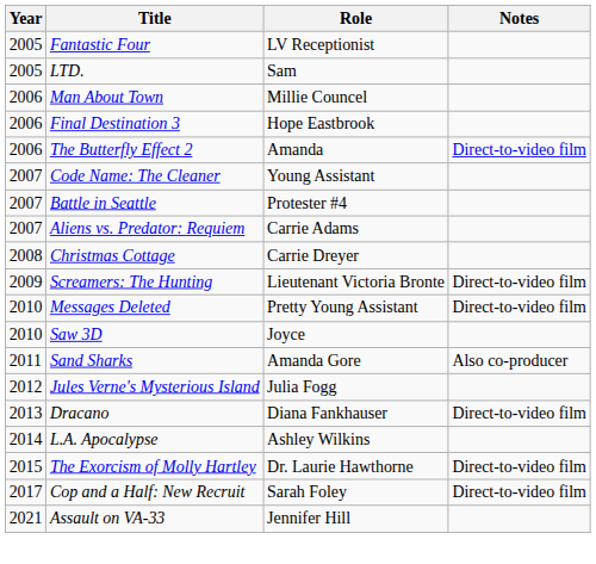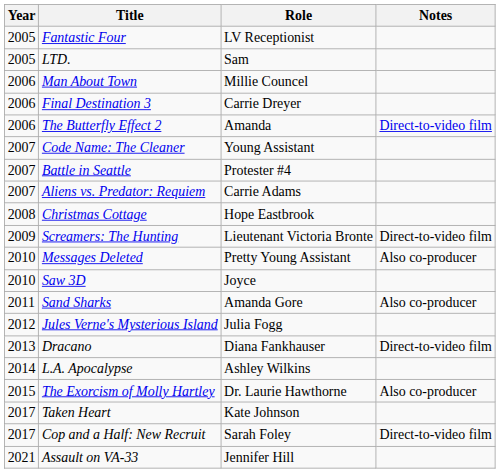 <table class="wikitable sortable">
 <tr>
 <th scope="col">Year</th>
 <th scope="col">Title</th>
 <th scope="col">Role</th>
 <th scope="col" class="unsortable">Notes</th>
 </tr>
 <tr>
 <td>2005</td>
 <td><em><a href='#'>Fantastic Four</a></em></td>
 <td>LV Receptionist</td>
 <td></td>
 </tr>
 <tr>
 <td>2005</td>
 <td><em>LTD.</em></td>
 <td>Sam</td>
 <td></td>
 </tr>
 <tr>
 <td>2006</td>
 <td><em><a href='#'>Man About Town</a></em></td>
 <td>Millie Councel</td>
 <td></td>
 </tr>
 <tr>
 <td>2006</td>
 <td><em><a href='#'>Final Destination 3</a></em></td>
-<td>Hope Eastbrook</td>
+<td>Carrie Dreyer</td>
 <td></td>
 </tr>
 <tr>
 <td>2006</td>
 <td data-sort-value="Butterfly Effect 2, The"><em><a href='#'>The Butterfly Effect 2</a></em></td>
 <td>Amanda</td>
 <td><a href='#'>Direct-to-video film</a></td>
 </tr>
 <tr>
 <td>2007</td>
 <td><em><a href='#'>Code Name: The Cleaner</a></em></td>
 <td>Young Assistant</td>
 <td></td>
 </tr>
 <tr>
 <td>2007</td>
 <td><em><a href='#'>Battle in Seattle</a></em></td>
 <td>Protester #4</td>
 <td></td>
 </tr>
 <tr>
 <td>2007</td>
 <td><em><a href='#'>Aliens vs. Predator: Requiem</a></em></td>
 <td>Carrie Adams</td>
 <td></td>
 </tr>
 <tr>
 <td>2008</td>
 <td><em><a href='#'>Christmas Cottage</a></em></td>
-<td>Carrie Dreyer</td>
+<td>Hope Eastbrook</td>
 <td></td>
 </tr>
 <tr>
 <td>2009</td>
 <td><em><a href='#'>Screamers: The Hunting</a></em></td>
 <td>Lieutenant Victoria Bronte</td>
 <td>Direct-to-video film</td>
 </tr>
 <tr>
 <td>2010</td>
 <td><em><a href='#'>Messages Deleted</a></em></td>
 <td>Pretty Young Assistant</td>
-<td>Direct-to-video film</td>
+<td>Also co-producer</td>
 </tr>
 <tr>
 <td>2010</td>
 <td><em><a href='#'>Saw 3D</a></em></td>
 <td>Joyce</td>
 <td></td>
 </tr>
 <tr>
 <td>2011</td>
 <td><em><a href='#'>Sand Sharks</a></em></td>
 <td>Amanda Gore</td>
 <td>Also co-producer</td>
 </tr>
 <tr>
 <td>2012</td>
 <td><em><a href='#'>Jules Verne's Mysterious Island</a></em></td>
 <td>Julia Fogg</td>
 </tr>
 <tr>
 <td>2013</td>
 <td><em>Dracano</em></td>
 <td>Diana Fankhauser</td>
 <td>Direct-to-video film</td>
 </tr>
 <tr>
 <td>2014</td>
 <td><em>L.A. Apocalypse</em></td>
 <td>Ashley Wilkins</td>
 <td></td>
 </tr>
 <tr>
 <td>2015</td>
 <td data-sort-value="Exorcism of Molly Hartley, The"><em><a href='#'>The Exorcism of Molly Hartley</a></em></td>
 <td>Dr. Laurie Hawthorne</td>
-<td>Direct-to-video film</td>
+<td>Also co-producer</td>
+</tr>
+<tr>
+<td>2017</td>
+<td><em>Taken Heart</em></td>
+<td>Kate Johnson</td>
+<td></td>
 </tr>
 <tr>
 <td>2017</td>
 <td><em>Cop and a Half: New Recruit</em></td>
 <td>Sarah Foley</td>
 <td>Direct-to-video film</td>
 </tr>
 <tr>
 <td>2021</td>
 <td><em>Assault on VA-33</em></td>
 <td>Jennifer Hill</td>
 <td></td>
 </tr>
 </table>
